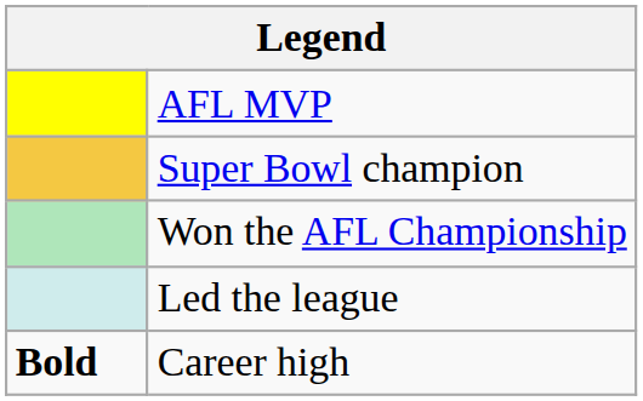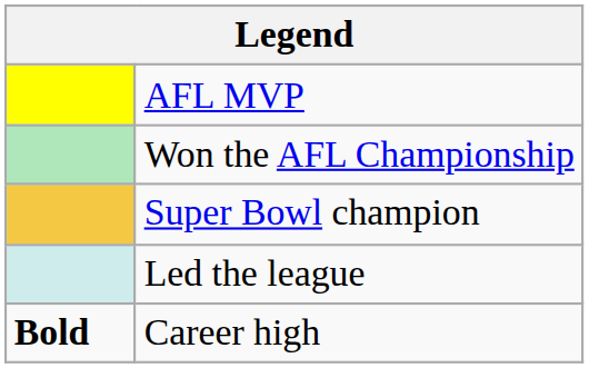 <table class="wikitable mw-collapsible">
 <tr>
 <th colspan="2">Legend</th>
 </tr>
 <tr>
 <td style="background:#ffff00; width:3em;"></td>
 <td><a href='#'>AFL MVP</a></td>
 </tr>
 <tr>
+<td style="background:#afe6ba; width:3em;"></td>
+<td>Won the <a href='#'>AFL Championship</a></td>
+</tr>
+<tr>
 <td style="background:#f4c842; width:3em;"></td>
 <td><a href='#'>Super Bowl</a> champion</td>
-</tr>
-<tr>
-<td style="background:#afe6ba; width:3em;"></td>
-<td>Won the <a href='#'>AFL Championship</a></td>
 </tr>
 <tr>
 <td style="background:#cfecec; width:3em;"></td>
 <td>Led the league</td>
 </tr>
 <tr>
 <td><strong>Bold</strong></td>
 <td>Career high</td>
 </tr>
 </table>
